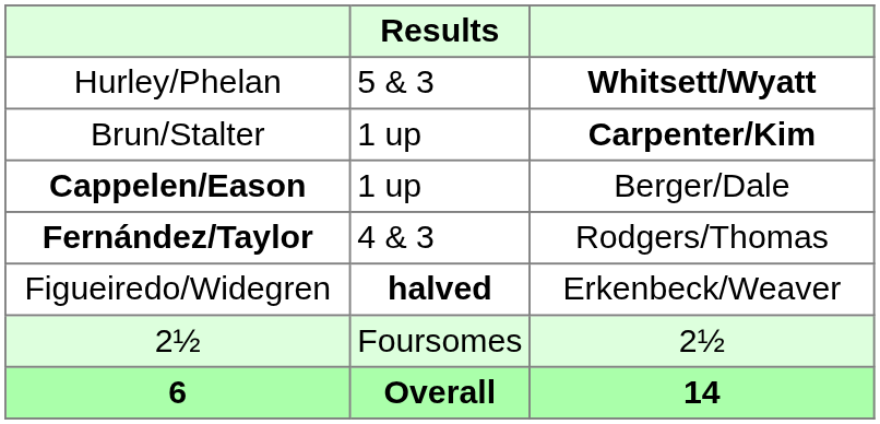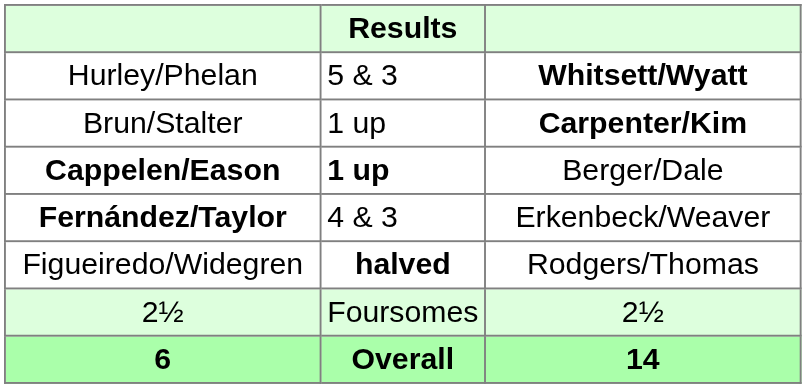 <table border="1" cellpadding="3" style="border-collapse:collapse; text-align:center;">
 <tr style="background:#ddffdd;">
 <th width=160></th>
 <th>Results</th>
 <th width=160></th>
 </tr>
 <tr>
 <td>Hurley/Phelan</td>
 <td align=left> 5 & 3</td>
 <td><strong>Whitsett/Wyatt</strong></td>
 </tr>
 <tr>
 <td>Brun/Stalter</td>
 <td align=left> 1 up</td>
 <td><strong>Carpenter/Kim</strong></td>
 </tr>
 <tr>
 <td><strong>Cappelen/Eason</strong></td>
-<td align=left> 1 up</td>
+<td align=left><strong> 1 up</strong></td>
 <td>Berger/Dale</td>
 </tr>
 <tr>
 <td><strong>Fernández/Taylor</strong></td>
 <td align=left> 4 & 3</td>
-<td>Rodgers/Thomas</td>
+<td>Erkenbeck/Weaver</td>
 </tr>
 <tr>
 <td>Figueiredo/Widegren</td>
 <td><strong>halved</strong></td>
-<td>Erkenbeck/Weaver</td>
+<td>Rodgers/Thomas</td>
 </tr>
 <tr style="background:#ddffdd;">
 <td>2½</td>
 <td>Foursomes</td>
 <td>2½</td>
 </tr>
 <tr style="background:#aaffaa;">
 <th>6</th>
 <th>Overall</th>
 <th>14</th>
 </tr>
 </table>
